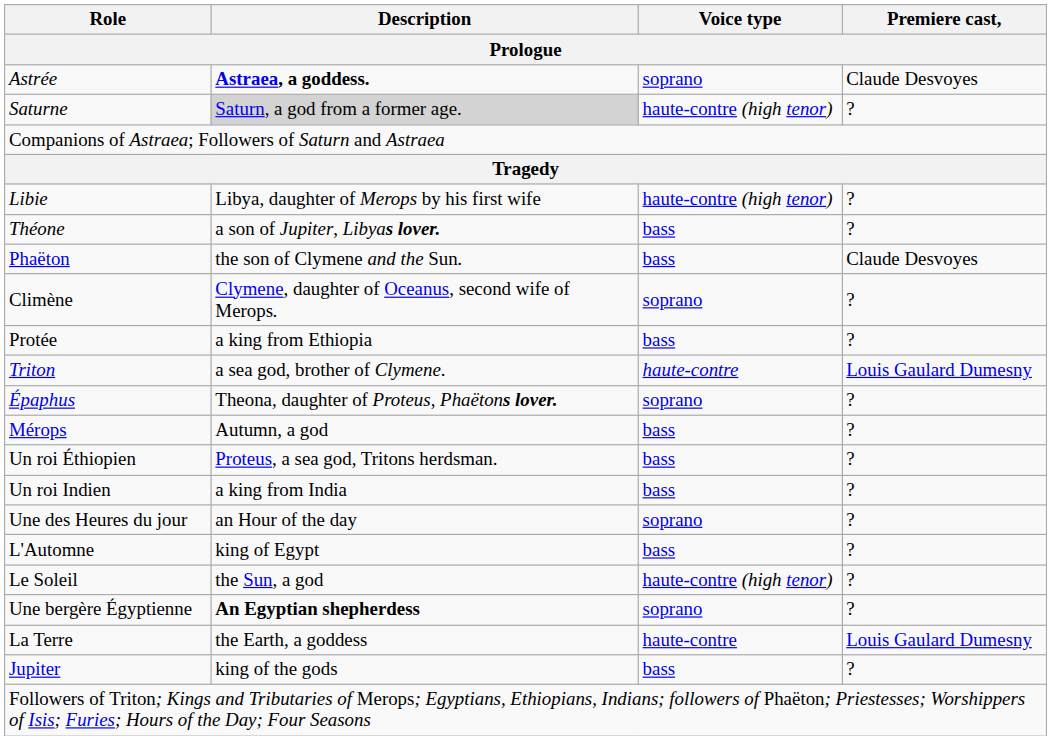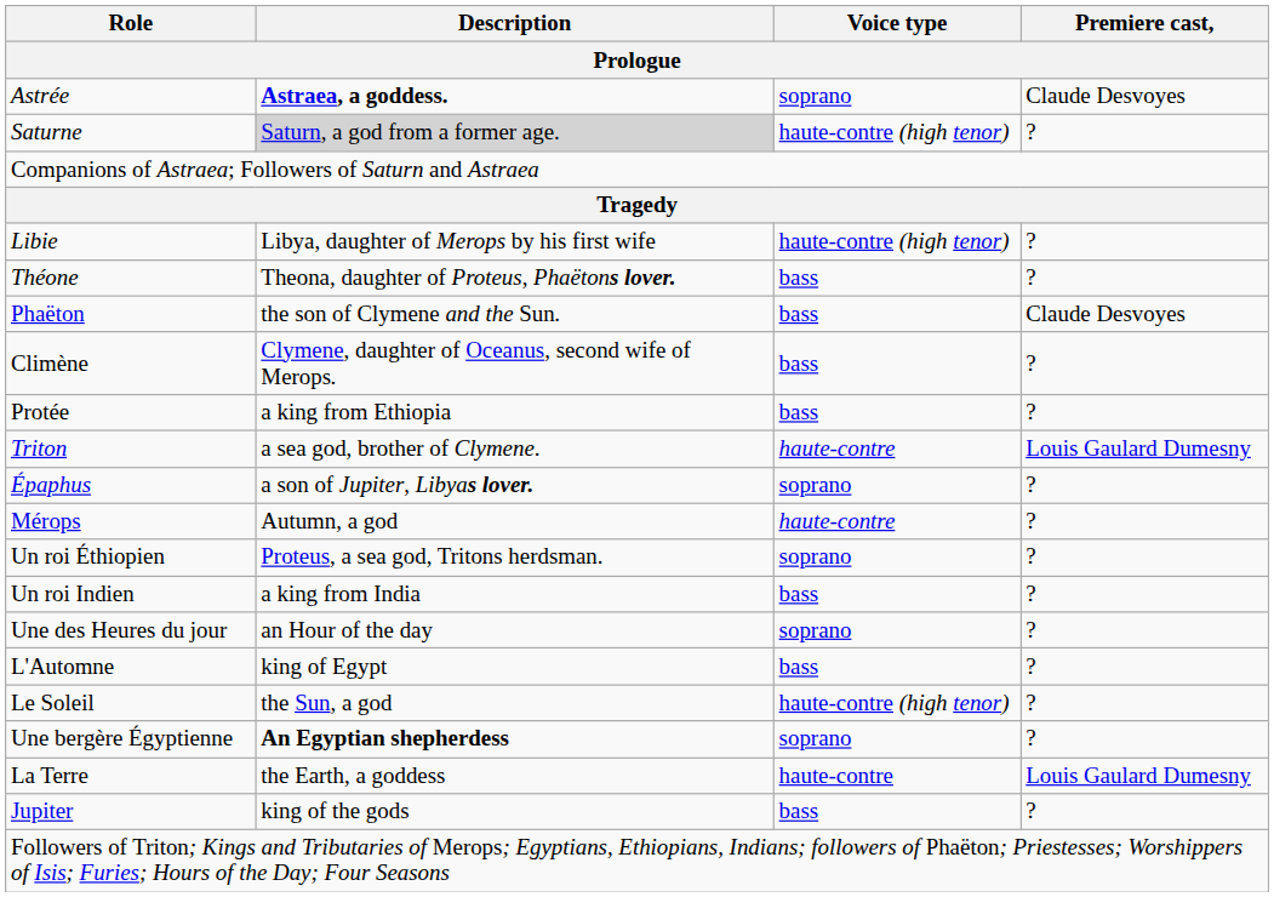 <table class="wikitable" style="margin: 1em auto 1em auto">
 <tr>
 <th>Role</th>
 <th>Description</th>
 <th>Voice type</th>
 <th>Premiere cast, </th>
 </tr>
 <tr>
 <th colspan="4"><strong>Prologue</strong></th>
 </tr>
 <tr>
 <td><em>Astrée</em></td>
 <td><strong><a href='#'>Astraea</a>, a goddess.</strong></td>
 <td><a href='#'>soprano</a></td>
 <td>Claude Desvoyes</td>
 </tr>
 <tr>
 <td><em>Saturne</em></td>
 <td style="background: lightgrey;"><a href='#'>Saturn</a>, a god from a former age.</td>
 <td></em><a href='#'>haute-contre</a><em> (high <a href='#'>tenor</a>)</td>
 <td>?</td>
 </tr>
 <tr>
 <td colspan="4">Companions of <em>Astraea</em>; Followers of <em>Saturn</em> and <em>Astraea</em></td>
 </tr>
 <tr>
 <th colspan="4"><strong>Tragedy</strong></th>
 </tr>
 <tr>
 <td><em>Libie</em></td>
 <td>Libya, daughter of <em>Merops</em> by his first wife</td>
 <td></em><a href='#'>haute-contre</a><em> (high <a href='#'>tenor</a>)</td>
 <td>?</td>
 </tr>
 <tr>
 <td><em>Théone</em></td>
-<td>a son of <em>Jupiter</em>, <em>Libya<strong>s lover.</td>
+<td>Theona, daughter of <em>Proteus</em>, <em>Phaëton<strong>s lover.</td>
 <td><a href='#'>bass</a></td>
 <td>?</td>
 </tr>
 <tr>
 <td></em><a href='#'>Phaëton</a><em></td>
 <td>the son of </em>Clymene<em> and the </em>Sun<em>.</td>
 <td><a href='#'>bass</a></td>
 <td>Claude Desvoyes</td>
 </tr>
 <tr>
 <td></em>Climène<em></td>
 <td><a href='#'>Clymene</a>, daughter of <a href='#'>Oceanus</a>, second wife of </em>Merops<em>.</td>
-<td><a href='#'>soprano</a></td>
+<td><a href='#'>bass</a></td>
 <td>?</td>
 </tr>
 <tr>
 <td></em>Protée<em></td>
 <td>a king from Ethiopia</td>
 <td><a href='#'>bass</a></td>
 <td>?</td>
 </tr>
 <tr>
 <td><em><a href='#'>Triton</a></em></td>
 <td>a sea god, brother of <em>Clymene</em>.</td>
 <td><em><a href='#'>haute-contre</a></em></td>
 <td><a href='#'>Louis Gaulard Dumesny</a></td>
 </tr>
 <tr>
 <td><em><a href='#'>Épaphus</a></em></td>
-<td>Theona, daughter of <em>Proteus</em>, <em>Phaëton<strong>s lover.</td>
+<td>a son of <em>Jupiter</em>, <em>Libya<strong>s lover.</td>
 <td><a href='#'>soprano</a></td>
 <td>?</td>
 </tr>
 <tr>
 <td></em><a href='#'>Mérops</a><em></td>
 <td>Autumn, a god</td>
-<td><a href='#'>bass</a></td>
+<td><em><a href='#'>haute-contre</a></em></td>
 <td>?</td>
 </tr>
 <tr>
 <td></em>Un roi Éthiopien<em></td>
 <td><a href='#'>Proteus</a>, a sea god, </em>Triton</strong>s herdsman.</td>
-<td><a href='#'>bass</a></td>
+<td><a href='#'>soprano</a></td>
 <td>?</td>
 </tr>
 <tr>
 <td></em>Un roi Indien<em></td>
 <td>a king from India</td>
 <td><a href='#'>bass</a></td>
 <td>?</td>
 </tr>
 <tr>
 <td></em>Une des Heures du jour<em></td>
 <td>an Hour of the day</td>
 <td><a href='#'>soprano</a></td>
 <td>?</td>
 </tr>
 <tr>
 <td></em>L'Automne<em></td>
 <td>king of Egypt</td>
 <td><a href='#'>bass</a></td>
 <td>?</td>
 </tr>
 <tr>
 <td></em>Le Soleil<em></td>
 <td>the <a href='#'>Sun</a>, a god</td>
 <td></em><a href='#'>haute-contre</a><em> (high <a href='#'>tenor</a>)</td>
 <td>?</td>
 </tr>
 <tr>
 <td></em>Une bergère Égyptienne<em></td>
 <td><strong>An Egyptian shepherdess</strong></td>
 <td><a href='#'>soprano</a></td>
 <td>?</td>
 </tr>
 <tr>
 <td></em>La Terre<em></td>
 <td>the Earth, a goddess</td>
 <td><a href='#'>haute-contre</a></td>
 <td><a href='#'>Louis Gaulard Dumesny</a></td>
 </tr>
 <tr>
 <td></em><a href='#'>Jupiter</a><em></td>
 <td>king of the gods</td>
 <td><a href='#'>bass</a></td>
 <td>?</td>
 </tr>
 <tr>
 <td colspan="4">Followers of </em>Triton<em>; Kings and Tributaries of </em>Merops<em>; Egyptians, Ethiopians, Indians; followers of </em>Phaëton<em>; Priestesses; Worshippers of <a href='#'>Isis</a>; <a href='#'>Furies</a>; Hours of the Day; Four Seasons</td>
 </tr>
 </table>
